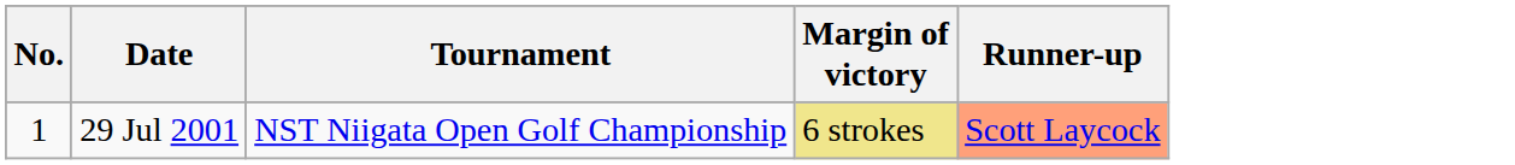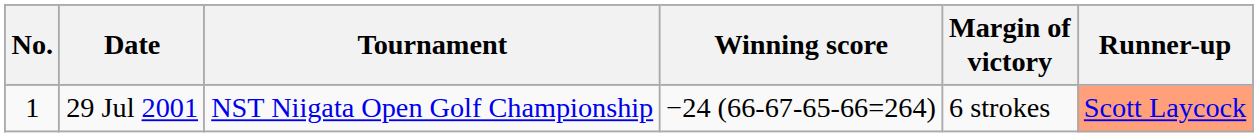 <table class="wikitable" style="font-size:95%;">
 <tr>
 <th>No.</th>
 <th>Date</th>
 <th>Tournament</th>
+<th>Winning score</th>
 <th>Margin of<br>victory</th>
 <th>Runner-up</th>
 </tr>
 <tr>
 <td align=center>1</td>
 <td>29 Jul <a href='#'>2001</a></td>
 <td><a href='#'>NST Niigata Open Golf Championship</a></td>
-<td style="background: khaki;">6 strokes</td>
+<td>−24 (66-67-65-66=264)</td>
+<td>6 strokes</td>
 <td style="background: lightsalmon;"> <a href='#'>Scott Laycock</a></td>
 </tr>
 </table>
